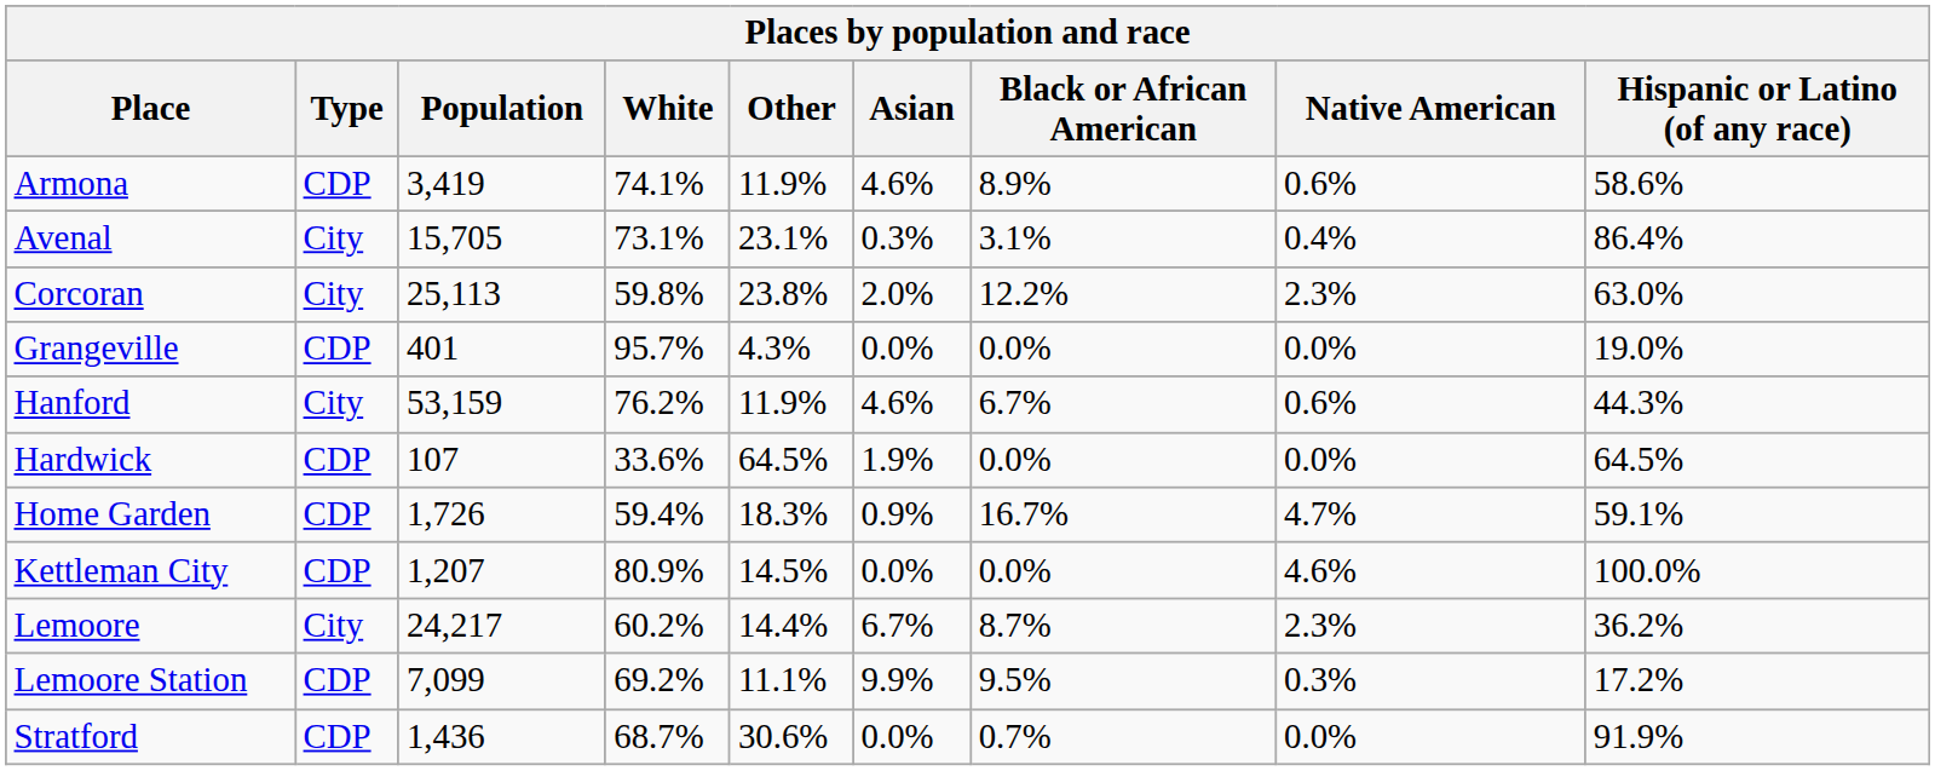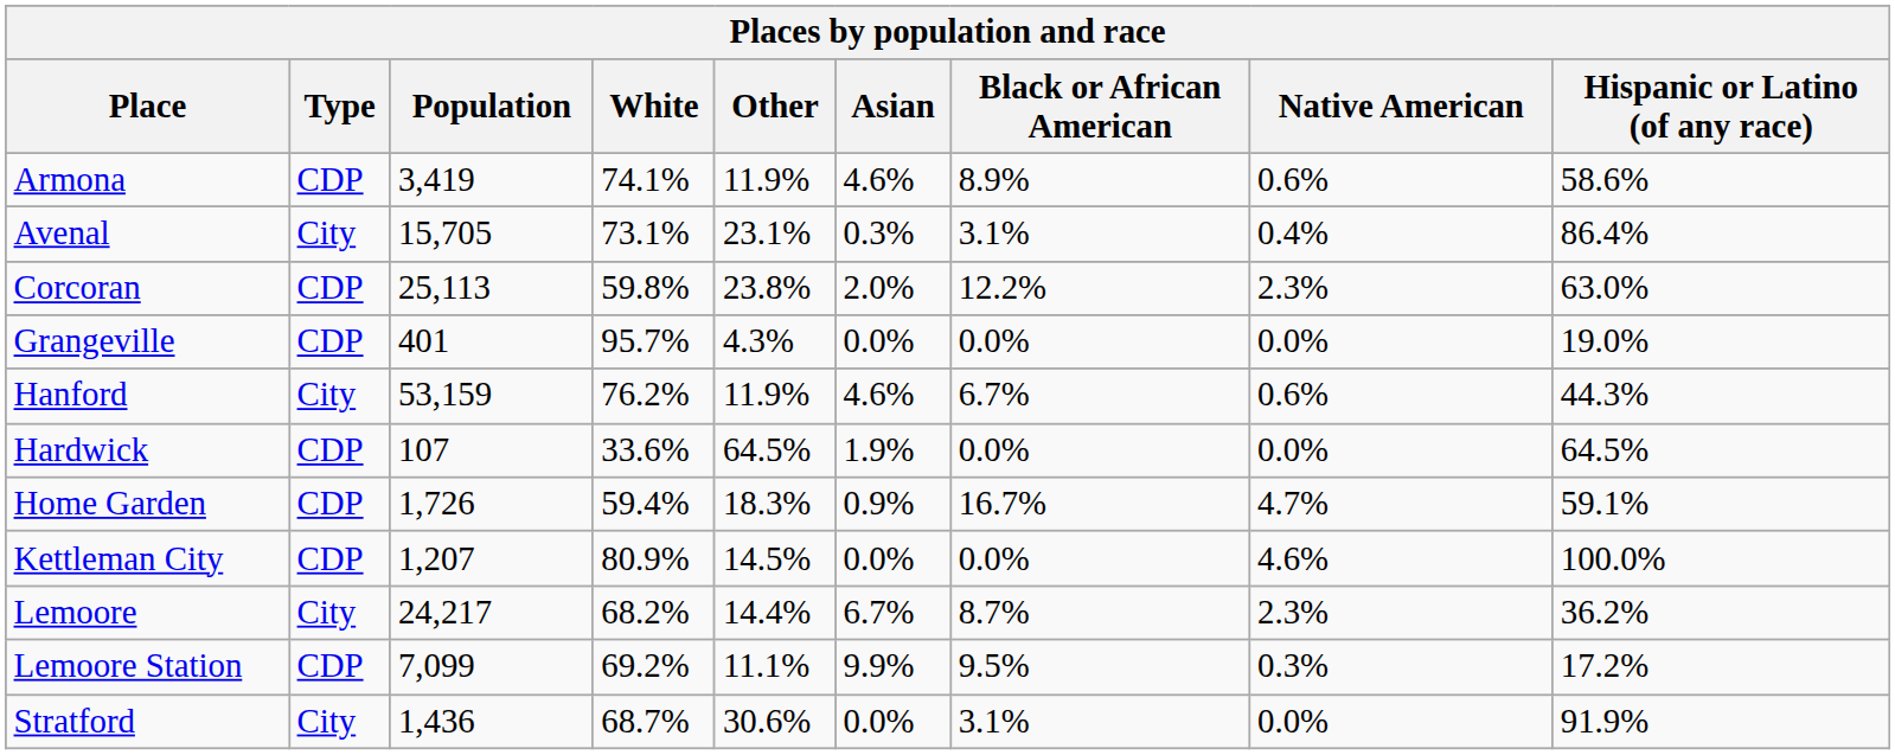 <table class="wikitable collapsible collapsed sortable" style="width: 100%;">
 <tr>
 <th colspan="9">Places by population and race</th>
 </tr>
 <tr>
 <th>Place</th>
 <th>Type</th>
 <th data-sort-type="number">Population</th>
 <th data-sort-type="number">White</th>
 <th data-sort-type="number">Other<br></th>
 <th data-sort-type="number">Asian</th>
 <th data-sort-type="number">Black or African<br>American</th>
 <th data-sort-type="number">Native American<br></th>
 <th data-sort-type="number">Hispanic or Latino<br>(of any race)</th>
 </tr>
 <tr>
 <td><a href='#'>Armona</a></td>
 <td><a href='#'>CDP</a></td>
 <td>3,419</td>
 <td>74.1%</td>
 <td>11.9%</td>
 <td>4.6%</td>
 <td>8.9%</td>
 <td>0.6%</td>
 <td>58.6%</td>
 </tr>
 <tr>
 <td><a href='#'>Avenal</a></td>
 <td><a href='#'>City</a></td>
 <td>15,705</td>
 <td>73.1%</td>
 <td>23.1%</td>
 <td>0.3%</td>
 <td>3.1%</td>
 <td>0.4%</td>
 <td>86.4%</td>
 </tr>
 <tr>
 <td><a href='#'>Corcoran</a></td>
-<td><a href='#'>City</a></td>
+<td><a href='#'>CDP</a></td>
 <td>25,113</td>
 <td>59.8%</td>
 <td>23.8%</td>
 <td>2.0%</td>
 <td>12.2%</td>
 <td>2.3%</td>
 <td>63.0%</td>
 </tr>
 <tr>
 <td><a href='#'>Grangeville</a></td>
 <td><a href='#'>CDP</a></td>
 <td>401</td>
 <td>95.7%</td>
 <td>4.3%</td>
 <td>0.0%</td>
 <td>0.0%</td>
 <td>0.0%</td>
 <td>19.0%</td>
 </tr>
 <tr>
 <td><a href='#'>Hanford</a></td>
 <td><a href='#'>City</a></td>
 <td>53,159</td>
 <td>76.2%</td>
 <td>11.9%</td>
 <td>4.6%</td>
 <td>6.7%</td>
 <td>0.6%</td>
 <td>44.3%</td>
 </tr>
 <tr>
 <td><a href='#'>Hardwick</a></td>
 <td><a href='#'>CDP</a></td>
 <td>107</td>
 <td>33.6%</td>
 <td>64.5%</td>
 <td>1.9%</td>
 <td>0.0%</td>
 <td>0.0%</td>
 <td>64.5%</td>
 </tr>
 <tr>
 <td><a href='#'>Home Garden</a></td>
 <td><a href='#'>CDP</a></td>
 <td>1,726</td>
 <td>59.4%</td>
 <td>18.3%</td>
 <td>0.9%</td>
 <td>16.7%</td>
 <td>4.7%</td>
 <td>59.1%</td>
 </tr>
 <tr>
 <td><a href='#'>Kettleman City</a></td>
 <td><a href='#'>CDP</a></td>
 <td>1,207</td>
 <td>80.9%</td>
 <td>14.5%</td>
 <td>0.0%</td>
 <td>0.0%</td>
 <td>4.6%</td>
 <td>100.0%</td>
 </tr>
 <tr>
 <td><a href='#'>Lemoore</a></td>
 <td><a href='#'>City</a></td>
 <td>24,217</td>
-<td>60.2%</td>
+<td>68.2%</td>
 <td>14.4%</td>
 <td>6.7%</td>
 <td>8.7%</td>
 <td>2.3%</td>
 <td>36.2%</td>
 </tr>
 <tr>
 <td><a href='#'>Lemoore Station</a></td>
 <td><a href='#'>CDP</a></td>
 <td>7,099</td>
 <td>69.2%</td>
 <td>11.1%</td>
 <td>9.9%</td>
 <td>9.5%</td>
 <td>0.3%</td>
 <td>17.2%</td>
 </tr>
 <tr>
 <td><a href='#'>Stratford</a></td>
-<td><a href='#'>CDP</a></td>
+<td><a href='#'>City</a></td>
 <td>1,436</td>
 <td>68.7%</td>
 <td>30.6%</td>
 <td>0.0%</td>
-<td>0.7%</td>
+<td>3.1%</td>
 <td>0.0%</td>
 <td>91.9%</td>
 </tr>
 </table>
